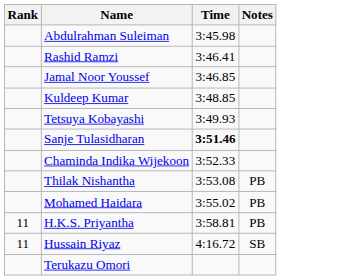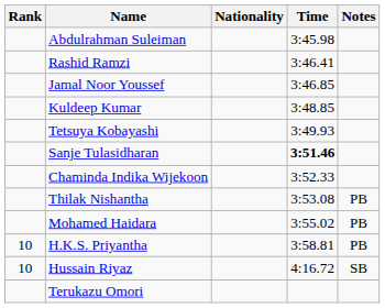 <table class="wikitable sortable" style="text-align:center">
 <tr>
 <th>Rank</th>
 <th>Name</th>
+<th>Nationality</th>
 <th>Time</th>
 <th>Notes</th>
 </tr>
 <tr>
 <td></td>
 <td align=left><a href='#'>Abdulrahman Suleiman</a></td>
+<td align=left></td>
 <td>3:45.98</td>
 <td></td>
 </tr>
 <tr>
 <td></td>
 <td align=left><a href='#'>Rashid Ramzi</a></td>
+<td align=left></td>
 <td>3:46.41</td>
 <td></td>
 </tr>
 <tr>
 <td></td>
 <td align=left><a href='#'>Jamal Noor Youssef</a></td>
+<td align=left></td>
 <td>3:46.85</td>
 <td></td>
 </tr>
 <tr>
 <td></td>
 <td align=left><a href='#'>Kuldeep Kumar</a></td>
+<td align=left></td>
 <td>3:48.85</td>
 <td></td>
 </tr>
 <tr>
 <td></td>
 <td align=left><a href='#'>Tetsuya Kobayashi</a></td>
+<td align=left></td>
 <td>3:49.93</td>
 <td></td>
 </tr>
 <tr>
 <td></td>
 <td align=left><a href='#'>Sanje Tulasidharan</a></td>
+<td align=left></td>
 <td><strong>3:51.46</strong></td>
 <td></td>
 </tr>
 <tr>
 <td></td>
 <td align=left><a href='#'>Chaminda Indika Wijekoon</a></td>
+<td align=left></td>
 <td>3:52.33</td>
 <td></td>
 </tr>
 <tr>
 <td></td>
 <td align=left><a href='#'>Thilak Nishantha</a></td>
+<td align=left></td>
 <td>3:53.08</td>
 <td>PB</td>
 </tr>
 <tr>
 <td></td>
 <td align=left><a href='#'>Mohamed Haidara</a></td>
+<td align=left></td>
 <td>3:55.02</td>
 <td>PB</td>
 </tr>
 <tr>
-<td>11</td>
+<td>10</td>
 <td align=left><a href='#'>H.K.S. Priyantha</a></td>
+<td align=left></td>
 <td>3:58.81</td>
 <td>PB</td>
 </tr>
 <tr>
-<td>11</td>
+<td>10</td>
 <td align=left><a href='#'>Hussain Riyaz</a></td>
+<td align=left></td>
 <td>4:16.72</td>
 <td>SB</td>
 </tr>
 <tr>
 <td></td>
 <td align=left><a href='#'>Terukazu Omori</a></td>
+<td align=left></td>
 <td></td>
 <td></td>
 </tr>
 </table>
